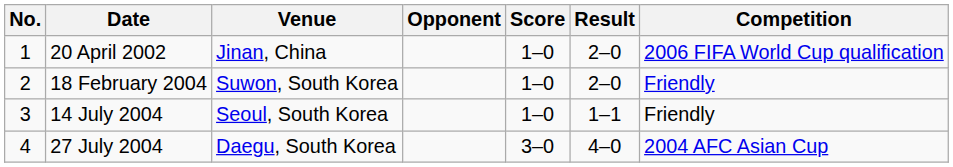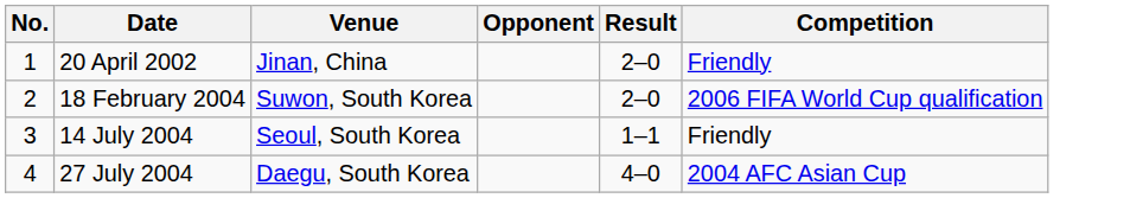 <table class="wikitable sortable">
 <tr>
 <th scope="col">No.</th>
 <th scope="col">Date</th>
 <th scope="col">Venue</th>
 <th scope="col">Opponent</th>
-<th scope="col">Score</th>
 <th scope="col">Result</th>
 <th scope="col">Competition</th>
 </tr>
 <tr>
 <td align="center">1</td>
 <td>20 April 2002</td>
 <td><a href='#'>Jinan</a>, China</td>
 <td></td>
-<td align="center">1–0</td>
 <td align="center">2–0</td>
-<td><a href='#'>2006 FIFA World Cup qualification</a></td>
+<td><a href='#'>Friendly</a></td>
 </tr>
 <tr>
 <td align="center">2</td>
 <td>18 February 2004</td>
 <td><a href='#'>Suwon</a>, South Korea</td>
 <td></td>
-<td align="center">1–0</td>
 <td align="center">2–0</td>
-<td><a href='#'>Friendly</a></td>
+<td><a href='#'>2006 FIFA World Cup qualification</a></td>
 </tr>
 <tr>
 <td align="center">3</td>
 <td>14 July 2004</td>
 <td><a href='#'>Seoul</a>, South Korea</td>
 <td></td>
-<td align="center">1–0</td>
 <td align="center">1–1</td>
 <td>Friendly</td>
 </tr>
 <tr>
 <td align="center">4</td>
 <td>27 July 2004</td>
 <td><a href='#'>Daegu</a>, South Korea</td>
 <td></td>
-<td align="center">3–0</td>
 <td align="center">4–0</td>
 <td><a href='#'>2004 AFC Asian Cup</a></td>
 </tr>
 </table>
